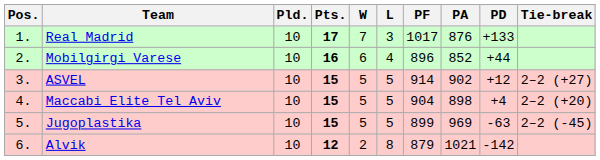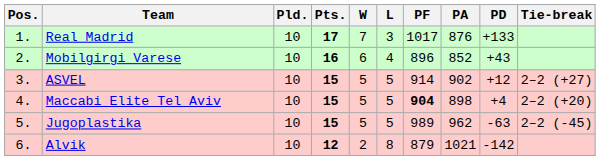 <table class="wikitable" style="text-align:center">
 <tr>
 <th width=15>Pos.</th>
 <th width=220>Team</th>
 <th width=20>Pld.</th>
 <th width=20>Pts.</th>
 <th width=20>W</th>
 <th width=20>L</th>
 <th width=20>PF</th>
 <th width=20>PA</th>
 <th width=20>PD</th>
 <th>Tie-break</th>
 </tr>
 <tr style="background: #ccffcc;">
 <td>1.</td>
 <td align=left> <a href='#'>Real Madrid</a></td>
 <td>10</td>
 <td><strong>17</strong></td>
 <td>7</td>
 <td>3</td>
 <td>1017</td>
 <td>876</td>
 <td>+133</td>
 <td></td>
 </tr>
 <tr style="background: #ccffcc;">
 <td>2.</td>
 <td align=left> <a href='#'>Mobilgirgi Varese</a></td>
 <td>10</td>
 <td><strong>16</strong></td>
 <td>6</td>
 <td>4</td>
 <td>896</td>
 <td>852</td>
-<td>+44</td>
+<td>+43</td>
 <td></td>
 </tr>
 <tr style="background: #ffcccc;">
 <td>3.</td>
 <td align=left> <a href='#'>ASVEL</a></td>
 <td>10</td>
 <td><strong>15</strong></td>
 <td>5</td>
 <td>5</td>
 <td>914</td>
 <td>902</td>
 <td>+12</td>
 <td>2–2 (+27)</td>
 </tr>
 <tr style="background: #ffcccc;">
 <td>4.</td>
 <td align=left> <a href='#'>Maccabi Elite Tel Aviv</a></td>
 <td>10</td>
 <td><strong>15</strong></td>
 <td>5</td>
 <td>5</td>
-<td>904</td>
+<td><strong>904</strong></td>
 <td>898</td>
 <td>+4</td>
 <td>2–2 (+20)</td>
 </tr>
 <tr style="background: #ffcccc;">
 <td>5.</td>
 <td align=left> <a href='#'>Jugoplastika</a></td>
 <td>10</td>
 <td><strong>15</strong></td>
 <td>5</td>
 <td>5</td>
-<td>899</td>
-<td>969</td>
+<td>989</td>
+<td>962</td>
 <td>-63</td>
 <td>2–2 (-45)</td>
 </tr>
 <tr style="background: #ffcccc;">
 <td>6.</td>
 <td align=left> <a href='#'>Alvik</a></td>
 <td>10</td>
 <td><strong>12</strong></td>
 <td>2</td>
 <td>8</td>
 <td>879</td>
 <td>1021</td>
 <td>-142</td>
 <td></td>
 </tr>
 </table>
